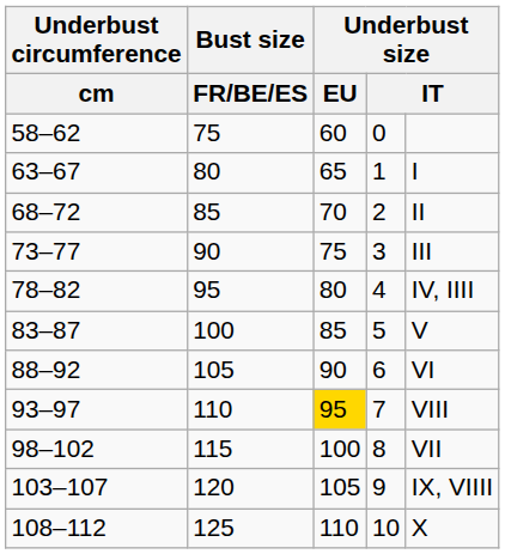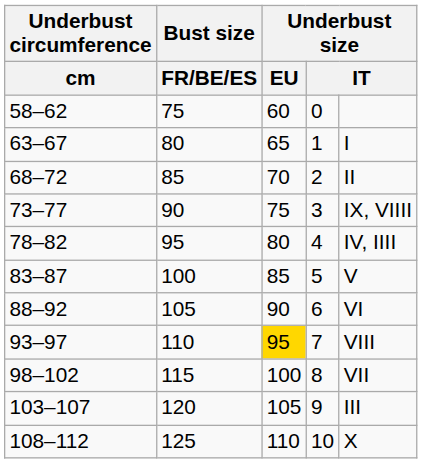 <table class="wikitable zebra" align=right>
 <tr>
 <th style="width:6em;" title="measured">Underbust circumference</th>
 <th style="width:4em;">Bust size</th>
 <th colspan=3 style="width:4em;">Underbust size</th>
 </tr>
 <tr>
 <th>cm</th>
 <th title="France, Belgium, Spain">FR/BE/ES</th>
 <th title="Europe">EU</th>
 <th colspan=2 title="Italy">IT</th>
 </tr>
 <tr>
 <td>58–62</td>
 <td>75</td>
 <td>60</td>
 <td>0</td>
 <td></td>
 </tr>
 <tr>
 <td>63–67</td>
 <td>80</td>
 <td>65</td>
 <td>1</td>
 <td>I</td>
 </tr>
 <tr>
 <td>68–72</td>
 <td>85</td>
 <td>70</td>
 <td>2</td>
 <td>II</td>
 </tr>
 <tr>
 <td>73–77</td>
 <td>90</td>
 <td>75</td>
 <td>3</td>
-<td>III</td>
+<td>IX, VIIII</td>
 </tr>
 <tr>
 <td>78–82</td>
 <td>95</td>
 <td>80</td>
 <td>4</td>
 <td>IV, IIII</td>
 </tr>
 <tr>
 <td>83–87</td>
 <td>100</td>
 <td>85</td>
 <td>5</td>
 <td>V</td>
 </tr>
 <tr>
 <td>88–92</td>
 <td>105</td>
 <td>90</td>
 <td>6</td>
 <td>VI</td>
 </tr>
 <tr>
 <td>93–97</td>
 <td>110</td>
 <td style="background: gold;">95</td>
 <td>7</td>
 <td>VIII</td>
 </tr>
 <tr>
 <td>98–102</td>
 <td>115</td>
 <td>100</td>
 <td>8</td>
 <td>VII</td>
 </tr>
 <tr>
 <td>103–107</td>
 <td>120</td>
 <td>105</td>
 <td>9</td>
-<td>IX, VIIII</td>
+<td>III</td>
 </tr>
 <tr>
 <td>108–112</td>
 <td>125</td>
 <td>110</td>
 <td>10</td>
 <td>X</td>
 </tr>
 </table>
